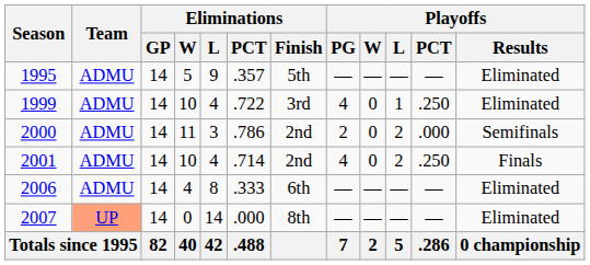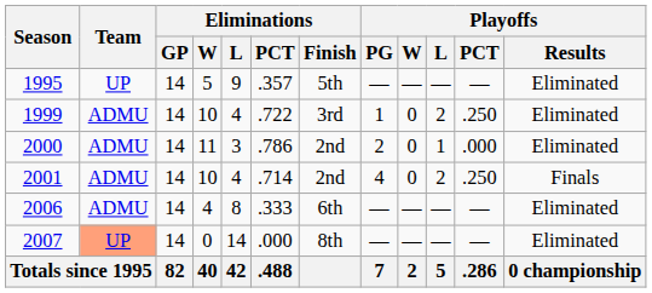 <table class=wikitable style="text-align:center">
 <tr>
 <th rowspan=2>Season</th>
 <th rowspan=2>Team</th>
 <th colspan="5">Eliminations</th>
 <th colspan="5">Playoffs</th>
 </tr>
 <tr>
 <th>GP</th>
 <th>W</th>
 <th>L</th>
 <th>PCT</th>
 <th>Finish</th>
 <th>PG</th>
 <th>W</th>
 <th>L</th>
 <th>PCT</th>
 <th>Results</th>
 </tr>
 <tr>
 <td><a href='#'>1995</a></td>
-<td><a href='#'>ADMU</a></td>
+<td><a href='#'>UP</a></td>
 <td>14</td>
 <td>5</td>
 <td>9</td>
 <td>.357</td>
 <td>5th</td>
 <td>—</td>
 <td>—</td>
 <td>—</td>
 <td>—</td>
 <td>Eliminated</td>
 </tr>
 <tr>
 <td><a href='#'>1999</a></td>
 <td><a href='#'>ADMU</a></td>
 <td>14</td>
 <td>10</td>
 <td>4</td>
 <td>.722</td>
 <td>3rd</td>
-<td>4</td>
+<td>1</td>
 <td>0</td>
-<td>1</td>
+<td>2</td>
 <td>.250</td>
 <td>Eliminated</td>
 </tr>
 <tr>
 <td><a href='#'>2000</a></td>
 <td><a href='#'>ADMU</a></td>
 <td>14</td>
 <td>11</td>
 <td>3</td>
 <td>.786</td>
 <td>2nd</td>
 <td>2</td>
 <td>0</td>
-<td>2</td>
+<td>1</td>
 <td>.000</td>
-<td>Semifinals</td>
+<td>Eliminated</td>
 </tr>
 <tr>
 <td><a href='#'>2001</a></td>
 <td><a href='#'>ADMU</a></td>
 <td>14</td>
 <td>10</td>
 <td>4</td>
 <td>.714</td>
 <td>2nd</td>
 <td>4</td>
 <td>0</td>
 <td>2</td>
 <td>.250</td>
 <td>Finals</td>
 </tr>
 <tr>
 <td><a href='#'>2006</a></td>
 <td><a href='#'>ADMU</a></td>
 <td>14</td>
 <td>4</td>
 <td>8</td>
 <td>.333</td>
 <td>6th</td>
 <td>—</td>
 <td>—</td>
 <td>—</td>
 <td>—</td>
 <td>Eliminated</td>
 </tr>
 <tr>
 <td><a href='#'>2007</a></td>
 <td style="background: lightsalmon;"><a href='#'>UP</a></td>
 <td>14</td>
 <td>0</td>
 <td>14</td>
 <td>.000</td>
 <td>8th</td>
 <td>—</td>
 <td>—</td>
 <td>—</td>
 <td>—</td>
 <td>Eliminated</td>
 </tr>
 <tr>
 <th colspan="2">Totals since 1995</th>
 <th>82</th>
 <th>40</th>
 <th>42</th>
 <th>.488</th>
 <th></th>
 <th>7</th>
 <th>2</th>
 <th>5</th>
 <th>.286</th>
 <th>0 championship</th>
 </tr>
 </table>
